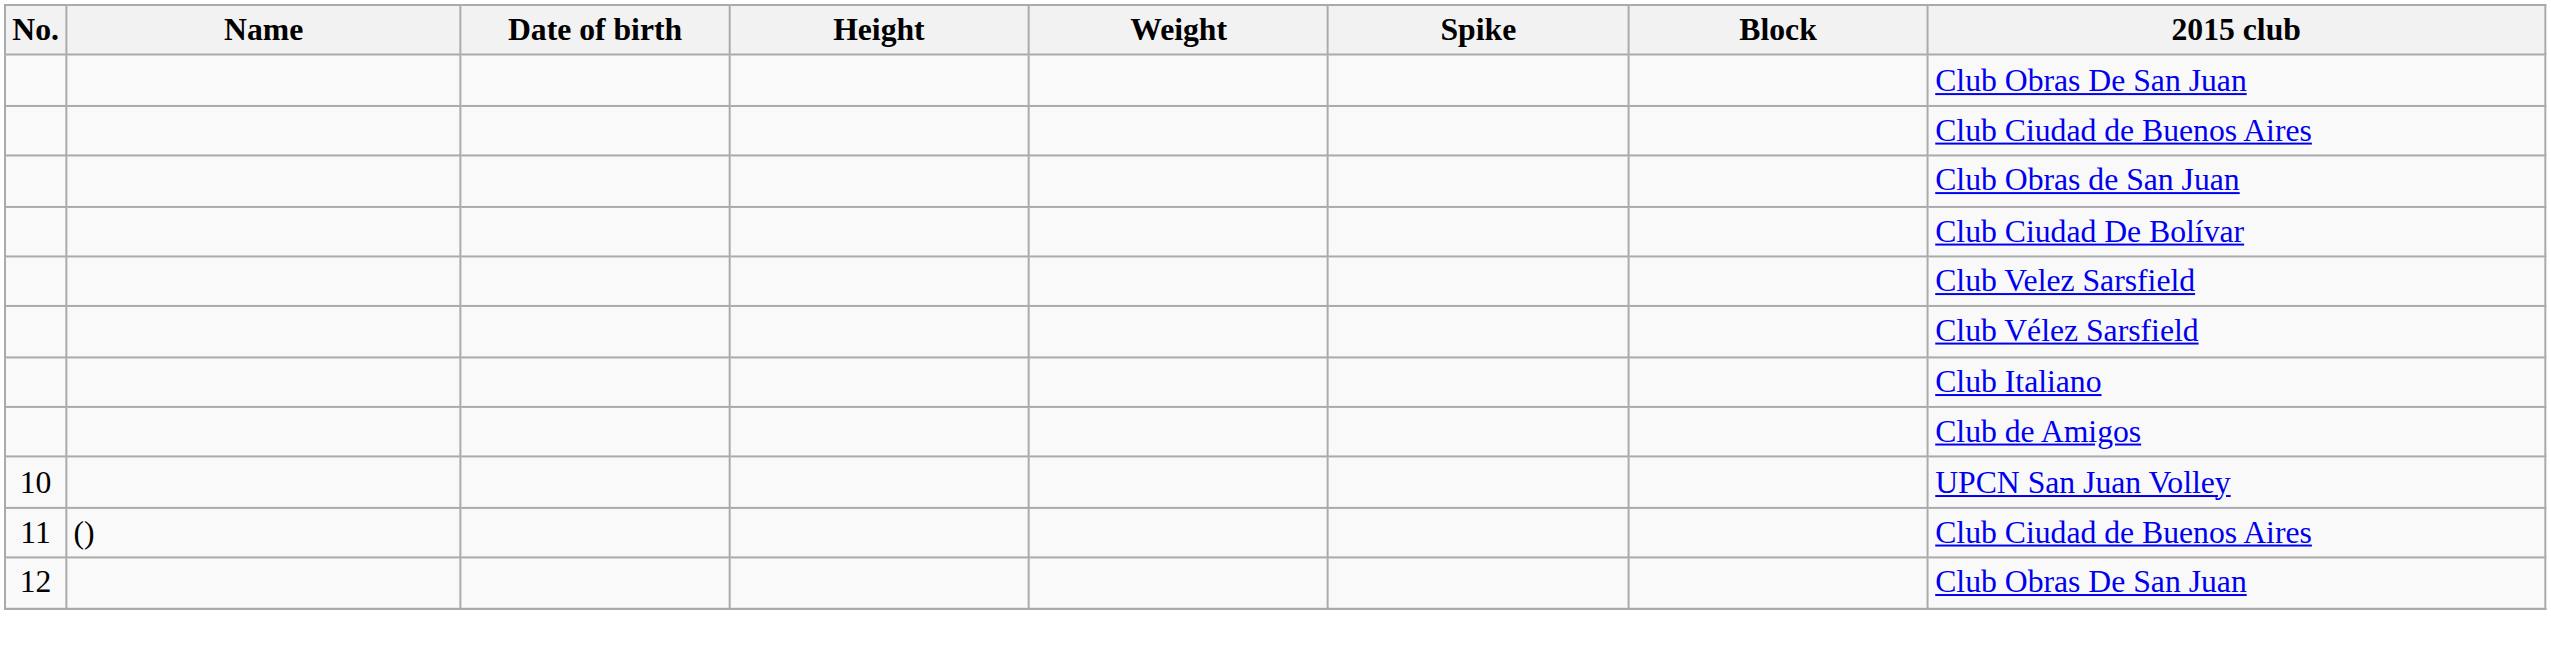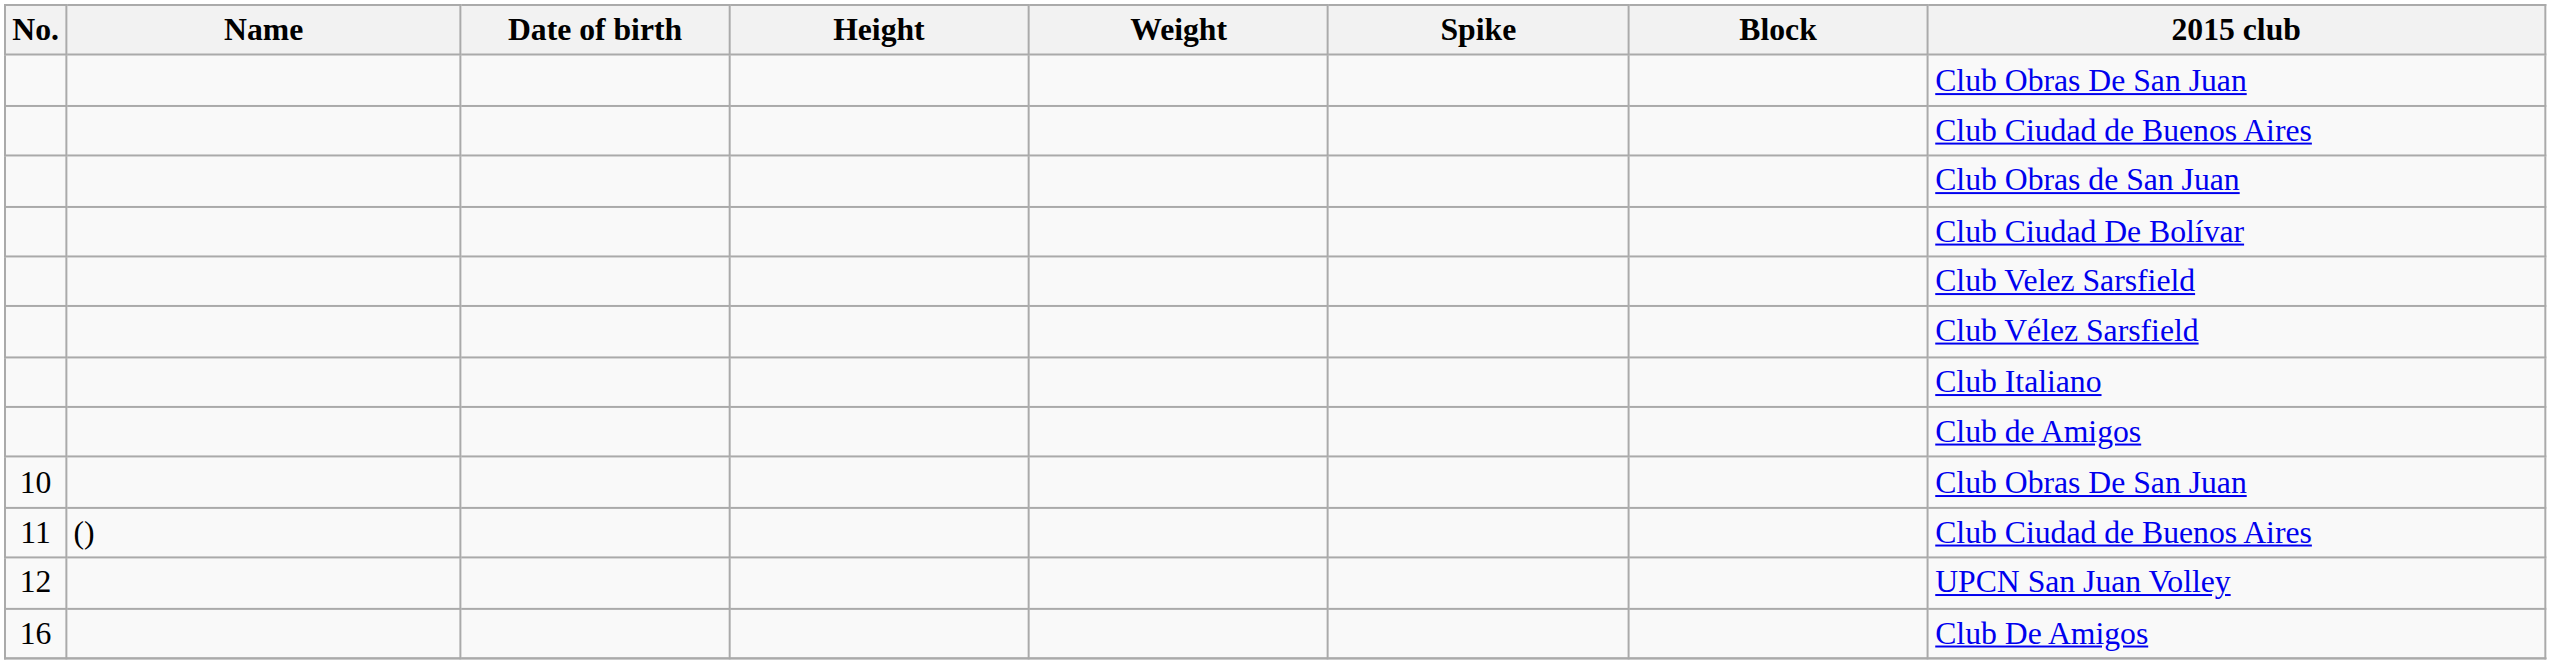 <table class="wikitable sortable" style="font-size:100%; text-align:center;">
 <tr>
 <th>No.</th>
 <th style="width:12em">Name</th>
 <th style="width:8em">Date of birth</th>
 <th style="width:9em">Height</th>
 <th style="width:9em">Weight</th>
 <th style="width:9em">Spike</th>
 <th style="width:9em">Block</th>
 <th style="width:19em">2015 club</th>
 </tr>
 <tr>
 <td></td>
 <td align=left></td>
 <td align=right></td>
 <td></td>
 <td></td>
 <td></td>
 <td></td>
 <td align=left> <a href='#'>Club Obras De San Juan</a></td>
 </tr>
 <tr>
 <td></td>
 <td align=left></td>
 <td align=right></td>
 <td></td>
 <td></td>
 <td></td>
 <td></td>
 <td align=left> <a href='#'>Club Ciudad de Buenos Aires</a></td>
 </tr>
 <tr>
 <td></td>
 <td align=left></td>
 <td align=right></td>
 <td></td>
 <td></td>
 <td></td>
 <td></td>
 <td align=left> <a href='#'>Club Obras de San Juan</a></td>
 </tr>
 <tr>
 <td></td>
 <td align=left></td>
 <td align=right></td>
 <td></td>
 <td></td>
 <td></td>
 <td></td>
 <td align=left> <a href='#'>Club Ciudad De Bolívar</a></td>
 </tr>
 <tr>
 <td></td>
 <td align=left></td>
 <td align=right></td>
 <td></td>
 <td></td>
 <td></td>
 <td></td>
 <td align=left> <a href='#'>Club Velez Sarsfield</a></td>
 </tr>
 <tr>
 <td></td>
 <td align=left></td>
 <td align=right></td>
 <td></td>
 <td></td>
 <td></td>
 <td></td>
 <td align=left> <a href='#'>Club Vélez Sarsfield</a></td>
 </tr>
 <tr>
 <td></td>
 <td align=left></td>
 <td align=right></td>
 <td></td>
 <td></td>
 <td></td>
 <td></td>
 <td align=left> <a href='#'>Club Italiano</a></td>
 </tr>
 <tr>
 <td></td>
 <td align=left></td>
 <td align=right></td>
 <td></td>
 <td></td>
 <td></td>
 <td></td>
 <td align=left> <a href='#'>Club de Amigos</a></td>
 </tr>
 <tr>
 <td>10</td>
 <td align=left></td>
 <td align=right></td>
 <td></td>
 <td></td>
 <td></td>
 <td></td>
-<td align=left> <a href='#'>UPCN San Juan Volley</a></td>
+<td align=left> <a href='#'>Club Obras De San Juan</a></td>
 </tr>
 <tr>
 <td>11</td>
 <td align=left> ()</td>
 <td align=right></td>
 <td></td>
 <td></td>
 <td></td>
 <td></td>
 <td align=left> <a href='#'>Club Ciudad de Buenos Aires</a></td>
 </tr>
 <tr>
 <td>12</td>
 <td align=left></td>
 <td align=right></td>
 <td></td>
 <td></td>
 <td></td>
 <td></td>
-<td align=left> <a href='#'>Club Obras De San Juan</a></td>
+<td align=left> <a href='#'>UPCN San Juan Volley</a></td>
+</tr>
+<tr>
+<td>16</td>
+<td align=left></td>
+<td align=right></td>
+<td></td>
+<td></td>
+<td></td>
+<td></td>
+<td align=left> <a href='#'>Club De Amigos</a></td>
 </tr>
 <tr>
 </tr>
 </table>
